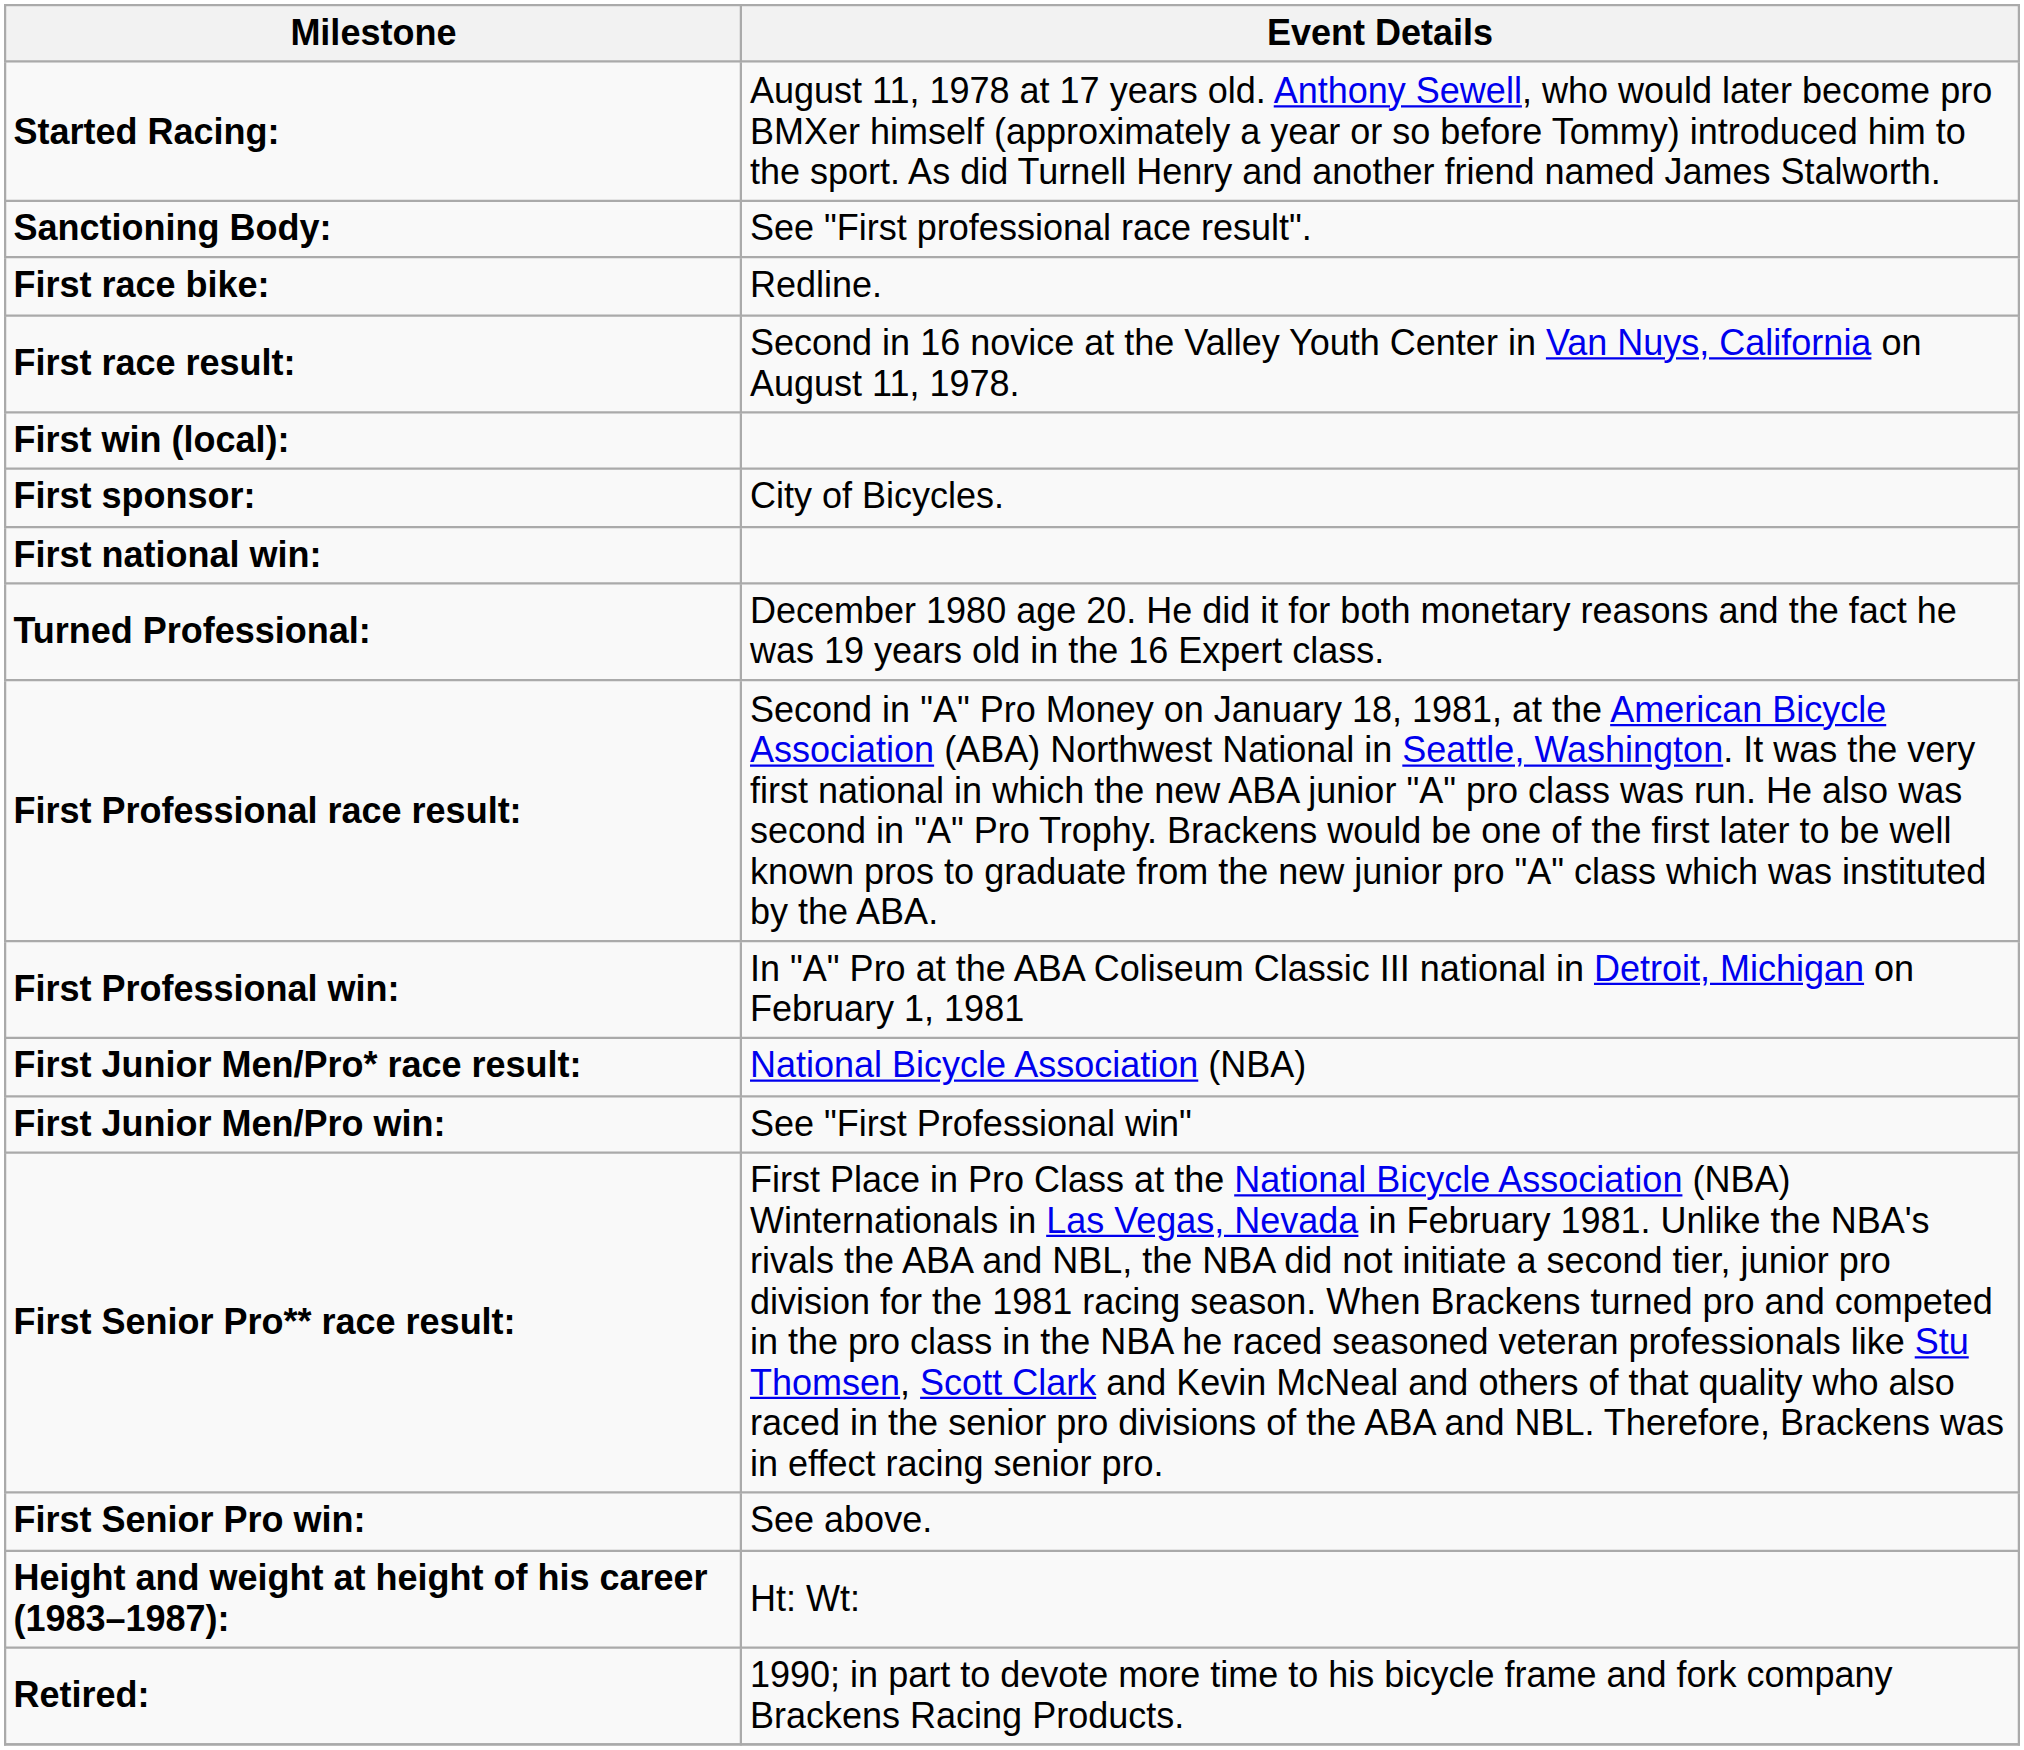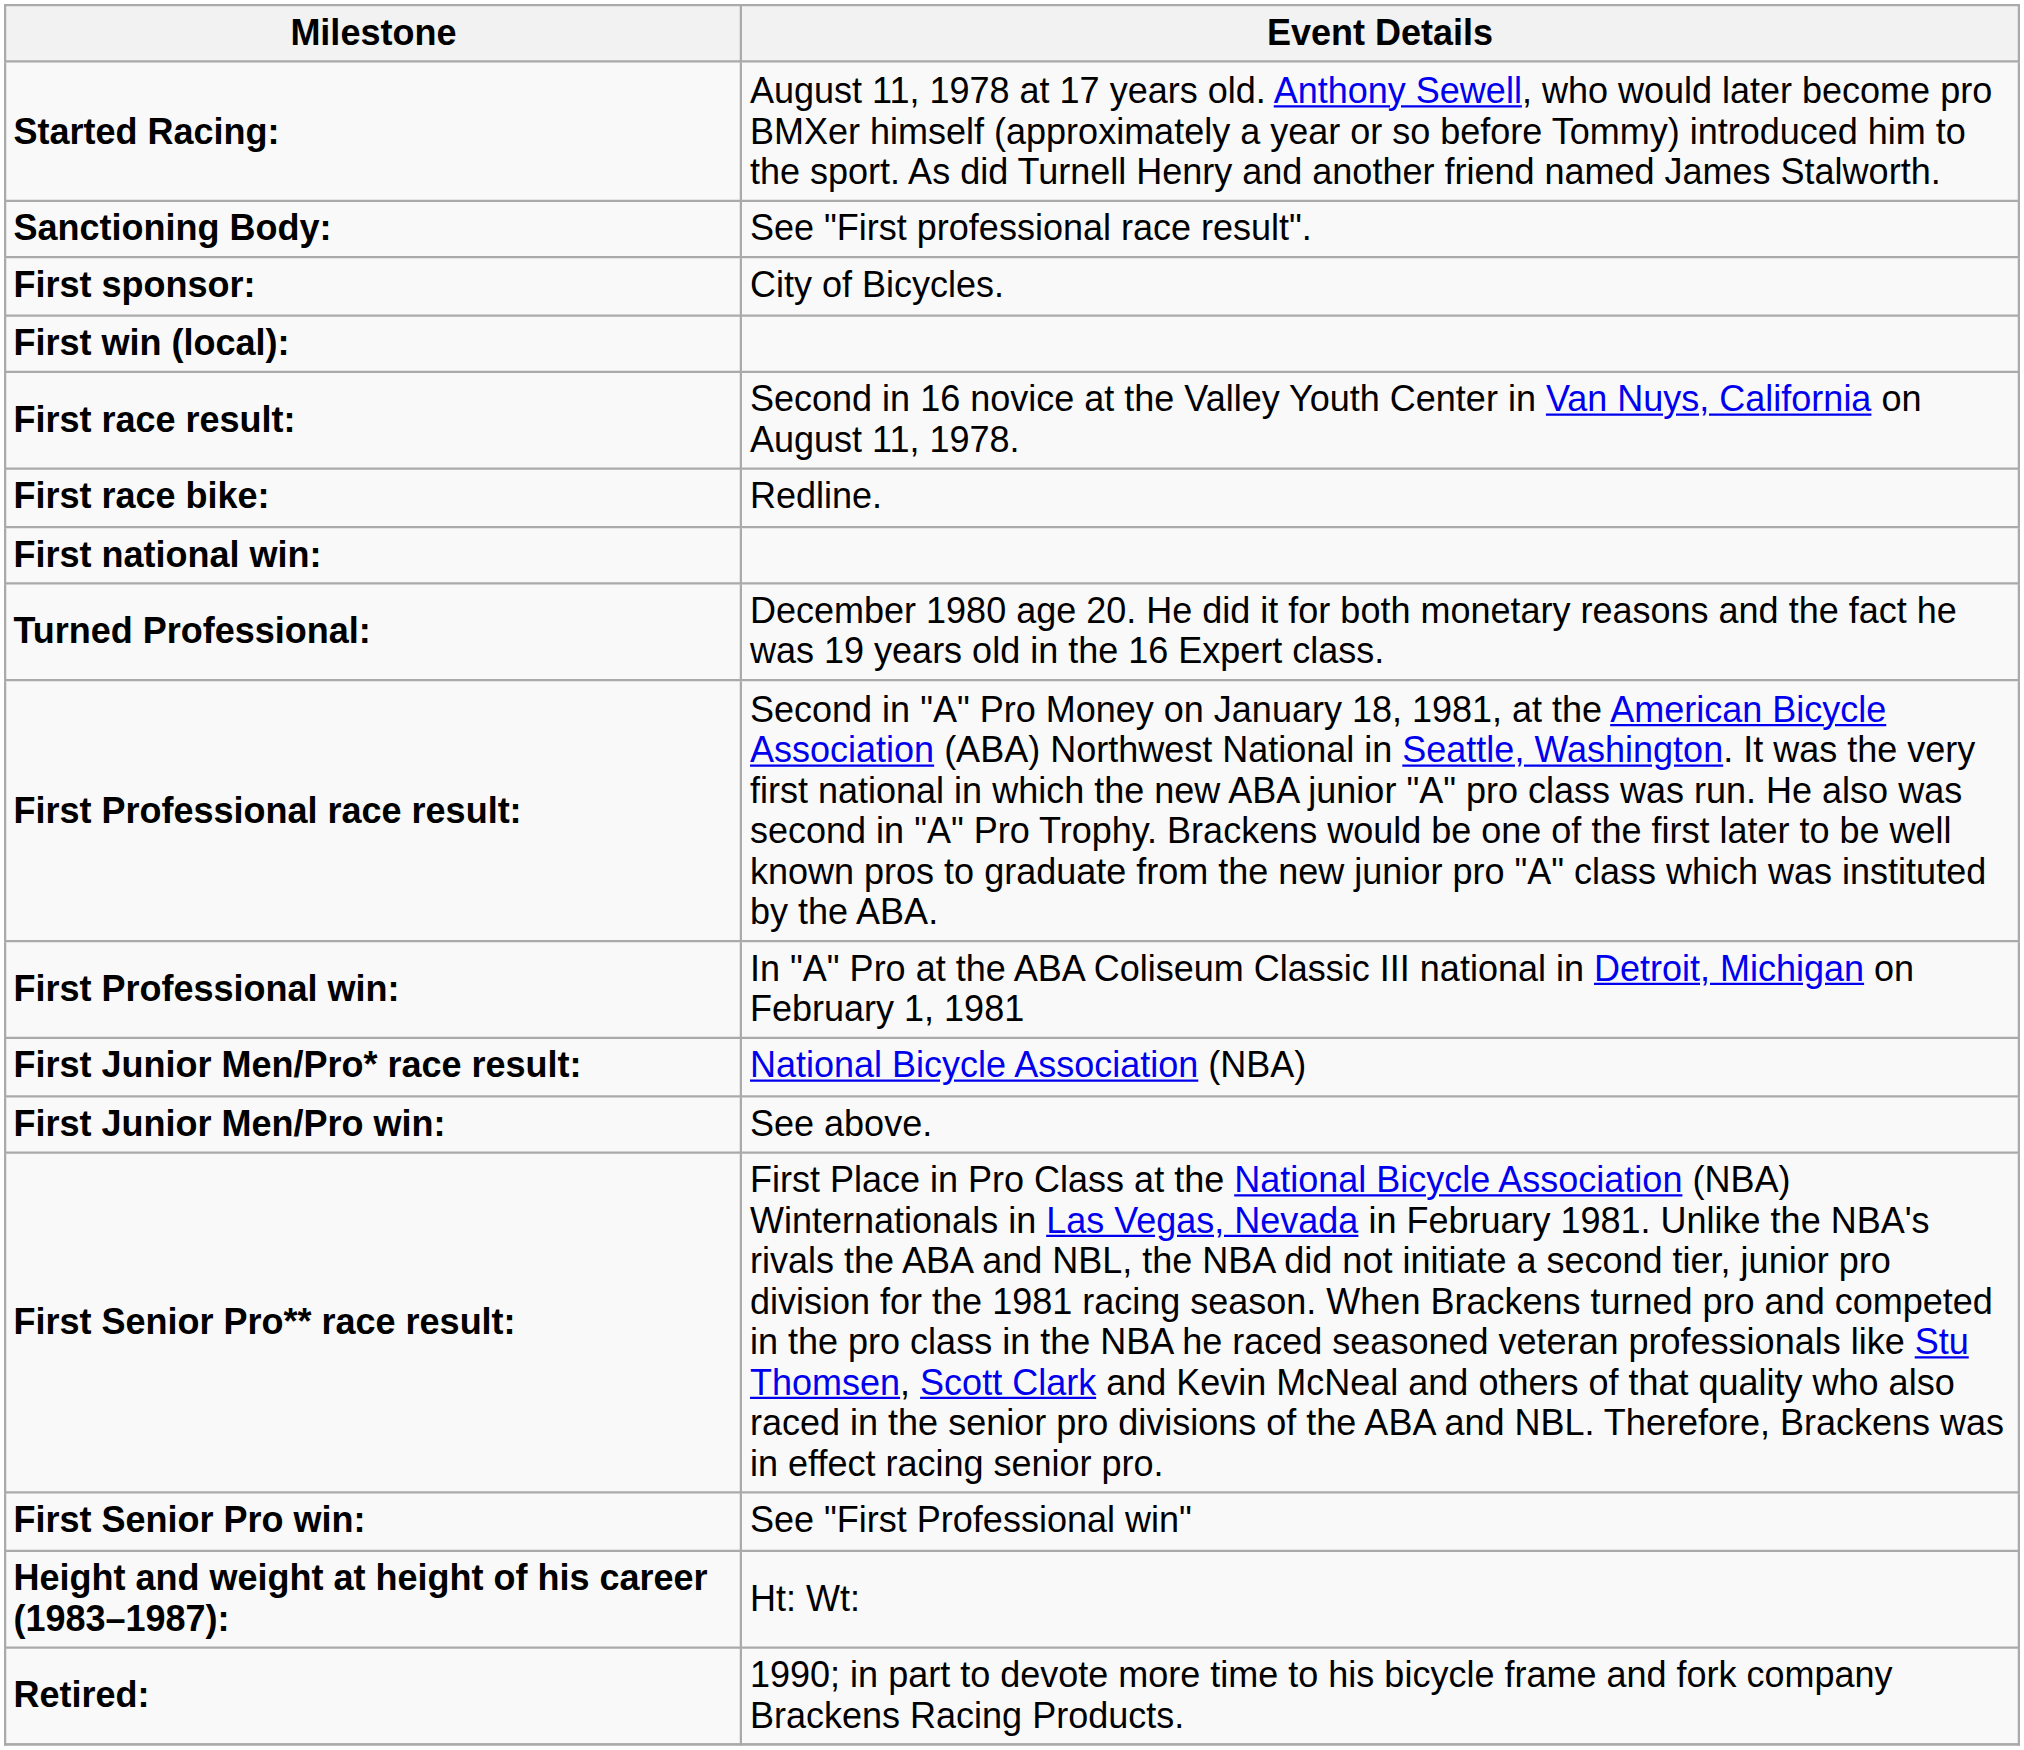 <table class="sortable wikitable">
 <tr>
 <th style="width:20em">Milestone</th>
 <th style="width:35em">Event Details</th>
 </tr>
 <tr>
 <td><strong>Started Racing:</strong></td>
 <td>August 11, 1978 at 17 years old. <a href='#'>Anthony Sewell</a>, who would later become pro BMXer himself (approximately a year or so before Tommy) introduced him to the sport. As did Turnell Henry and another friend named James Stalworth.</td>
 </tr>
 <tr>
 <td><strong>Sanctioning Body:</strong></td>
 <td>See "First professional race result".</td>
 </tr>
 <tr>
-<td><strong>First race bike:</strong></td>
-<td>Redline.</td>
+<td><strong>First sponsor:</strong></td>
+<td>City of Bicycles.</td>
+</tr>
+<tr>
+<td><strong>First win (local):</strong></td>
+<td></td>
 </tr>
 <tr>
 <td><strong>First race result:</strong></td>
 <td>Second in 16 novice at the Valley Youth Center in <a href='#'>Van Nuys, California</a> on August 11, 1978.</td>
 </tr>
 <tr>
-<td><strong>First win (local):</strong></td>
-<td></td>
-</tr>
-<tr>
-<td><strong>First sponsor:</strong></td>
-<td>City of Bicycles.</td>
+<td><strong>First race bike:</strong></td>
+<td>Redline.</td>
 </tr>
 <tr>
 <td><strong>First national win:</strong></td>
 <td></td>
 </tr>
 <tr>
 <td><strong>Turned Professional:</strong></td>
 <td>December 1980 age 20. He did it for both monetary reasons and the fact he was 19 years old in the 16 Expert class.</td>
 </tr>
 <tr>
 <td><strong>First Professional race result:</strong></td>
 <td>Second in "A" Pro Money on January 18, 1981, at the <a href='#'>American Bicycle Association</a> (ABA) Northwest National in <a href='#'>Seattle, Washington</a>. It was the very first national in which the new ABA junior "A" pro class was run. He also was second in "A" Pro Trophy. Brackens would be one of the first later to be well known pros to graduate from the new junior pro "A" class which was instituted by the ABA.</td>
 </tr>
 <tr>
 <td><strong>First Professional win:</strong></td>
 <td>In "A" Pro at the ABA Coliseum Classic III national in <a href='#'>Detroit, Michigan</a> on February 1, 1981</td>
 </tr>
 <tr>
 <td><strong>First Junior Men/Pro* race result:</strong></td>
 <td><a href='#'>National Bicycle Association</a> (NBA)</td>
 </tr>
 <tr>
 <td><strong>First Junior Men/Pro win:</strong></td>
-<td>See "First Professional win"</td>
+<td>See above.</td>
 </tr>
 <tr>
 <td><strong>First Senior Pro** race result:</strong></td>
 <td>First Place in Pro Class at the <a href='#'>National Bicycle Association</a> (NBA) Winternationals in <a href='#'>Las Vegas, Nevada</a> in February 1981. Unlike the NBA's rivals the ABA and NBL, the NBA did not initiate a second tier, junior pro division for the 1981 racing season. When Brackens turned pro and competed in the pro class in the NBA he raced seasoned veteran professionals like <a href='#'>Stu Thomsen</a>, <a href='#'>Scott Clark</a> and Kevin McNeal and others of that quality who also raced in the senior pro divisions of the ABA and NBL. Therefore, Brackens was in effect racing senior pro.</td>
 </tr>
 <tr>
 <td><strong>First Senior Pro win:</strong></td>
-<td>See above.</td>
+<td>See "First Professional win"</td>
 </tr>
 <tr>
 <td><strong>Height and weight at height of his career (1983–1987):</strong></td>
 <td>Ht:  Wt: </td>
 </tr>
 <tr>
 <td><strong>Retired:</strong></td>
 <td>1990; in part to devote more time to his bicycle frame and fork company Brackens Racing Products.</td>
 </tr>
 <tr>
 </tr>
 </table>
